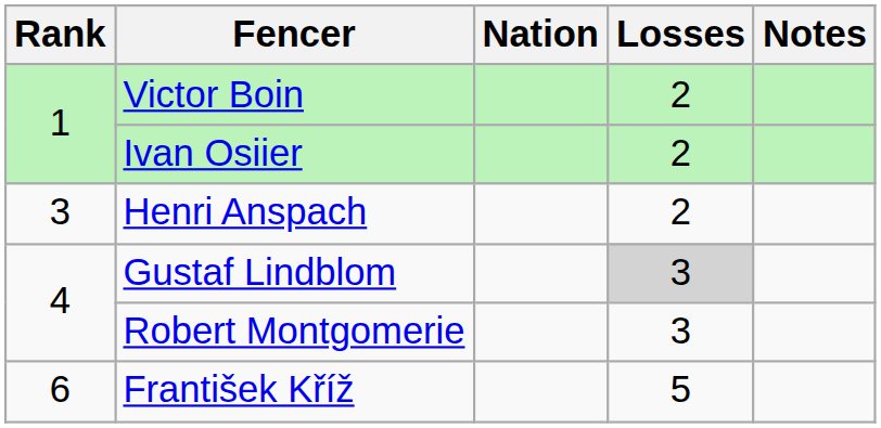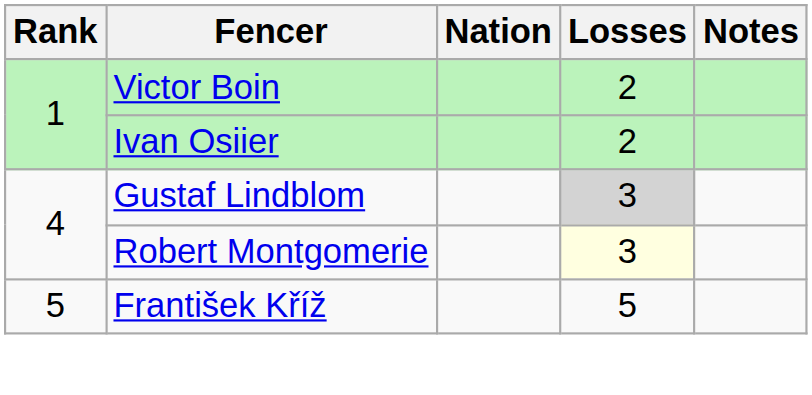 <table class="wikitable sortable" style="text-align:center">
 <tr>
 <th>Rank</th>
 <th>Fencer</th>
 <th>Nation</th>
 <th>Losses</th>
 <th>Notes</th>
 </tr>
 <tr bgcolor=bbf3bb>
 <td rowspan=2>1</td>
 <td align=left><a href='#'>Victor Boin</a></td>
 <td align=left></td>
 <td>2</td>
 <td></td>
 </tr>
 <tr bgcolor=bbf3bb>
 <td align=left><a href='#'>Ivan Osiier</a></td>
 <td align=left></td>
 <td>2</td>
 <td></td>
 </tr>
 <tr>
-<td>3</td>
-<td align=left><a href='#'>Henri Anspach</a></td>
-<td align=left></td>
-<td>2</td>
-<td></td>
-</tr>
-<tr>
 <td rowspan=2>4</td>
 <td align=left><a href='#'>Gustaf Lindblom</a></td>
 <td align=left></td>
 <td style="background: lightgrey;">3</td>
 <td></td>
 </tr>
 <tr>
 <td align=left><a href='#'>Robert Montgomerie</a></td>
 <td align=left></td>
-<td>3</td>
+<td style="background: lightyellow;">3</td>
 <td></td>
 </tr>
 <tr>
-<td>6</td>
+<td>5</td>
 <td align=left><a href='#'>František Kříž</a></td>
 <td align=left></td>
 <td>5</td>
 <td></td>
 </tr>
 </table>
